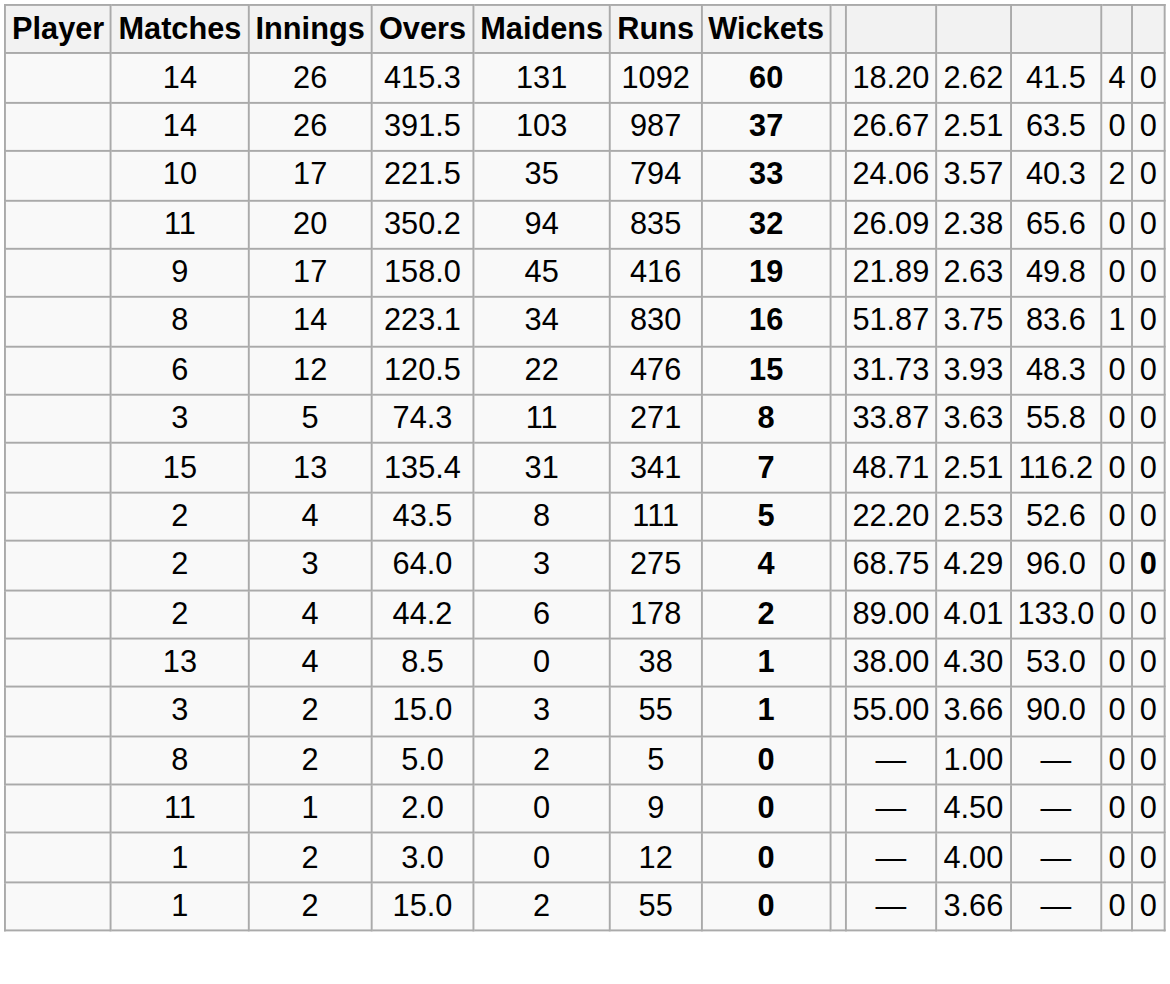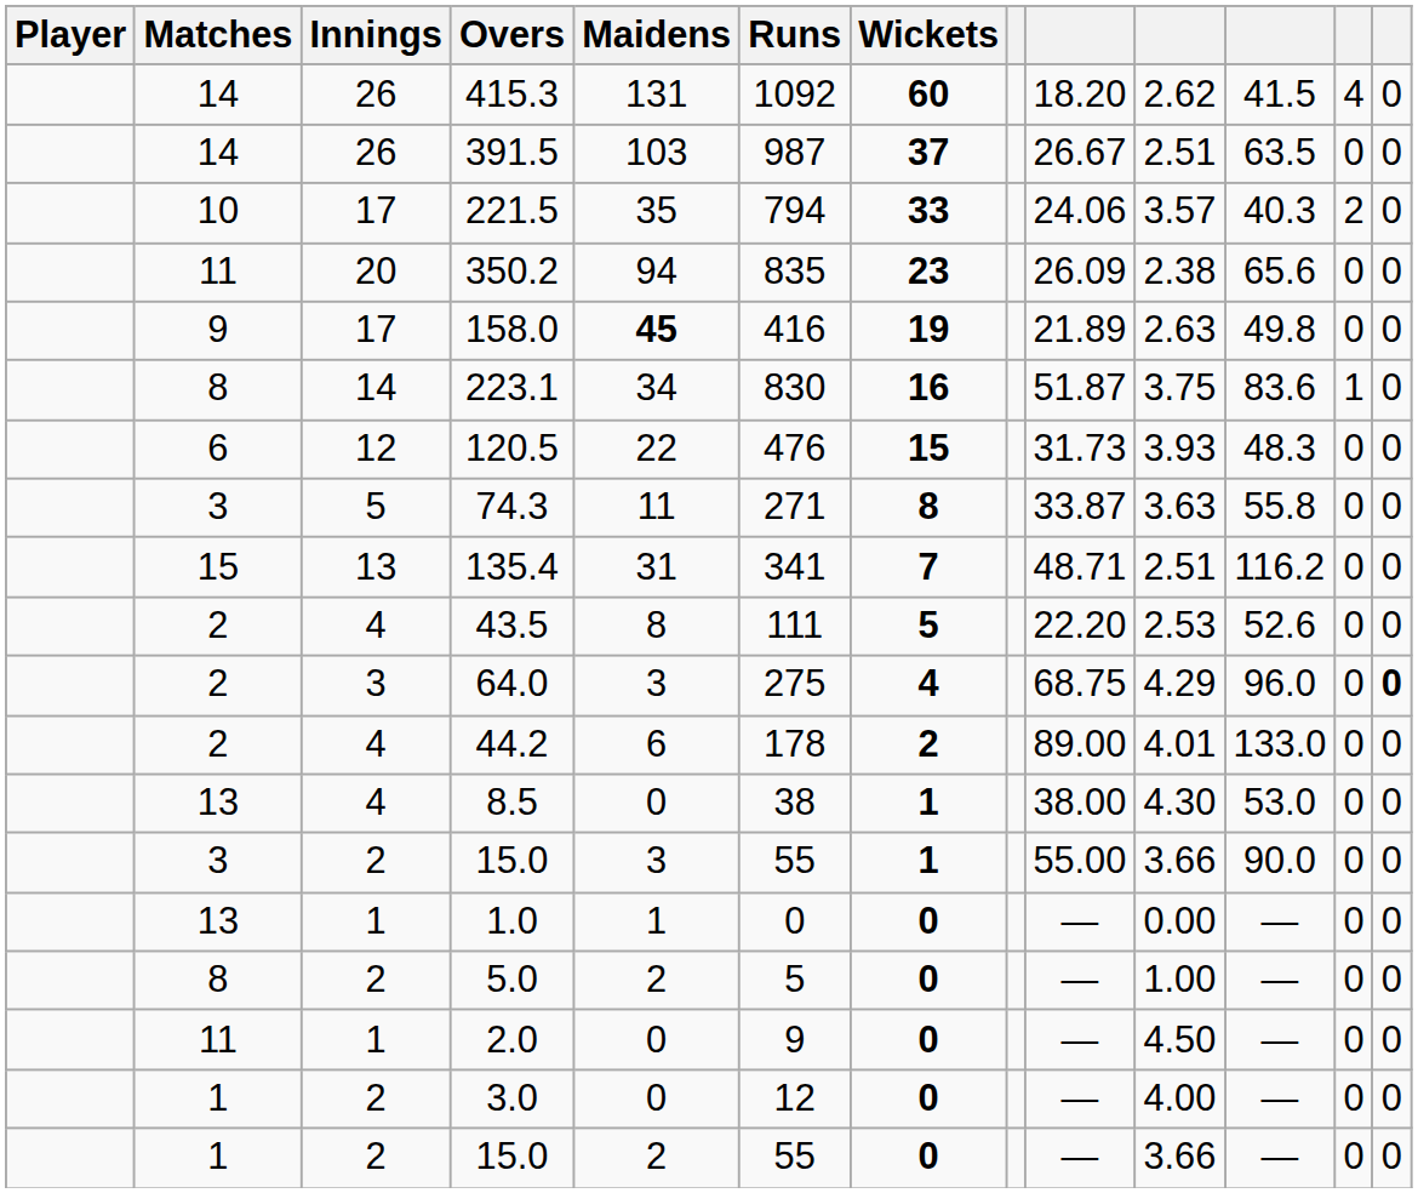 <table class="wikitable sortable" style="text-align:center">
 <tr>
 <th>Player</th>
 <th>Matches</th>
 <th>Innings</th>
 <th>Overs</th>
 <th>Maidens</th>
 <th>Runs</th>
 <th>Wickets</th>
 <th></th>
 <th></th>
 <th></th>
 <th></th>
 <th></th>
 <th></th>
 </tr>
 <tr>
 <td align="left"></td>
 <td>14</td>
 <td>26</td>
 <td>415.3</td>
 <td>131</td>
 <td>1092</td>
 <td><strong>60</strong></td>
 <td></td>
 <td>18.20</td>
 <td>2.62</td>
 <td>41.5</td>
 <td>4</td>
 <td>0</td>
 </tr>
 <tr>
 <td align="left"></td>
 <td>14</td>
 <td>26</td>
 <td>391.5</td>
 <td>103</td>
 <td>987</td>
 <td><strong>37</strong></td>
 <td></td>
 <td>26.67</td>
 <td>2.51</td>
 <td>63.5</td>
 <td>0</td>
 <td>0</td>
 </tr>
 <tr>
 <td align="left"></td>
 <td>10</td>
 <td>17</td>
 <td>221.5</td>
 <td>35</td>
 <td>794</td>
 <td><strong>33</strong></td>
 <td></td>
 <td>24.06</td>
 <td>3.57</td>
 <td>40.3</td>
 <td>2</td>
 <td>0</td>
 </tr>
 <tr>
 <td align="left"></td>
 <td>11</td>
 <td>20</td>
 <td>350.2</td>
 <td>94</td>
 <td>835</td>
-<td><strong>32</strong></td>
+<td><strong>23</strong></td>
 <td></td>
 <td>26.09</td>
 <td>2.38</td>
 <td>65.6</td>
 <td>0</td>
 <td>0</td>
 </tr>
 <tr>
 <td align="left"></td>
 <td>9</td>
 <td>17</td>
 <td>158.0</td>
-<td>45</td>
+<td><strong>45</strong></td>
 <td>416</td>
 <td><strong>19</strong></td>
 <td></td>
 <td>21.89</td>
 <td>2.63</td>
 <td>49.8</td>
 <td>0</td>
 <td>0</td>
 </tr>
 <tr>
 <td align="left"></td>
 <td>8</td>
 <td>14</td>
 <td>223.1</td>
 <td>34</td>
 <td>830</td>
 <td><strong>16</strong></td>
 <td></td>
 <td>51.87</td>
 <td>3.75</td>
 <td>83.6</td>
 <td>1</td>
 <td>0</td>
 </tr>
 <tr>
 <td align="left"></td>
 <td>6</td>
 <td>12</td>
 <td>120.5</td>
 <td>22</td>
 <td>476</td>
 <td><strong>15</strong></td>
 <td></td>
 <td>31.73</td>
 <td>3.93</td>
 <td>48.3</td>
 <td>0</td>
 <td>0</td>
 </tr>
 <tr>
 <td align="left"></td>
 <td>3</td>
 <td>5</td>
 <td>74.3</td>
 <td>11</td>
 <td>271</td>
 <td><strong>8</strong></td>
 <td></td>
 <td>33.87</td>
 <td>3.63</td>
 <td>55.8</td>
 <td>0</td>
 <td>0</td>
 </tr>
 <tr>
 <td align="left"></td>
 <td>15</td>
 <td>13</td>
 <td>135.4</td>
 <td>31</td>
 <td>341</td>
 <td><strong>7</strong></td>
 <td></td>
 <td>48.71</td>
 <td>2.51</td>
 <td>116.2</td>
 <td>0</td>
 <td>0</td>
 </tr>
 <tr>
 <td align="left"></td>
 <td>2</td>
 <td>4</td>
 <td>43.5</td>
 <td>8</td>
 <td>111</td>
 <td><strong>5</strong></td>
 <td></td>
 <td>22.20</td>
 <td>2.53</td>
 <td>52.6</td>
 <td>0</td>
 <td>0</td>
 </tr>
 <tr>
 <td align="left"></td>
 <td>2</td>
 <td>3</td>
 <td>64.0</td>
 <td>3</td>
 <td>275</td>
 <td><strong>4</strong></td>
 <td></td>
 <td>68.75</td>
 <td>4.29</td>
 <td>96.0</td>
 <td>0</td>
 <td><strong>0</strong></td>
 </tr>
 <tr>
 <td align="left"></td>
 <td>2</td>
 <td>4</td>
 <td>44.2</td>
 <td>6</td>
 <td>178</td>
 <td><strong>2</strong></td>
 <td></td>
 <td>89.00</td>
 <td>4.01</td>
 <td>133.0</td>
 <td>0</td>
 <td>0</td>
 </tr>
 <tr>
 <td align="left"></td>
 <td>13</td>
 <td>4</td>
 <td>8.5</td>
 <td>0</td>
 <td>38</td>
 <td><strong>1</strong></td>
 <td></td>
 <td>38.00</td>
 <td>4.30</td>
 <td>53.0</td>
 <td>0</td>
 <td>0</td>
 </tr>
 <tr>
 <td align="left"></td>
 <td>3</td>
 <td>2</td>
 <td>15.0</td>
 <td>3</td>
 <td>55</td>
 <td><strong>1</strong></td>
 <td></td>
 <td>55.00</td>
 <td>3.66</td>
 <td>90.0</td>
 <td>0</td>
 <td>0</td>
 </tr>
 <tr>
 <td align="left"></td>
+<td>13</td>
+<td>1</td>
+<td>1.0</td>
+<td>1</td>
+<td>0</td>
+<td><strong>0</strong></td>
+<td></td>
+<td>—</td>
+<td>0.00</td>
+<td>—</td>
+<td>0</td>
+<td>0</td>
+</tr>
+<tr>
+<td align="left"></td>
 <td>8</td>
 <td>2</td>
 <td>5.0</td>
 <td>2</td>
 <td>5</td>
 <td><strong>0</strong></td>
 <td></td>
 <td>—</td>
 <td>1.00</td>
 <td>—</td>
 <td>0</td>
 <td>0</td>
 </tr>
 <tr>
 <td align="left"></td>
 <td>11</td>
 <td>1</td>
 <td>2.0</td>
 <td>0</td>
 <td>9</td>
 <td><strong>0</strong></td>
 <td></td>
 <td>—</td>
 <td>4.50</td>
 <td>—</td>
 <td>0</td>
 <td>0</td>
 </tr>
 <tr>
 <td align="left"></td>
 <td>1</td>
 <td>2</td>
 <td>3.0</td>
 <td>0</td>
 <td>12</td>
 <td><strong>0</strong></td>
 <td></td>
 <td>—</td>
 <td>4.00</td>
 <td>—</td>
 <td>0</td>
 <td>0</td>
 </tr>
 <tr>
 <td align="left"></td>
 <td>1</td>
 <td>2</td>
 <td>15.0</td>
 <td>2</td>
 <td>55</td>
 <td><strong>0</strong></td>
 <td></td>
 <td>—</td>
 <td>3.66</td>
 <td>—</td>
 <td>0</td>
 <td>0</td>
 </tr>
 </table>
